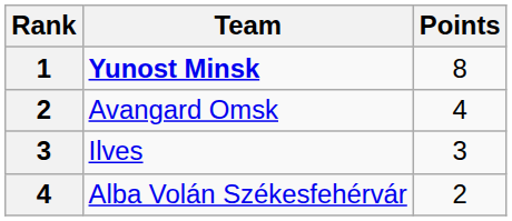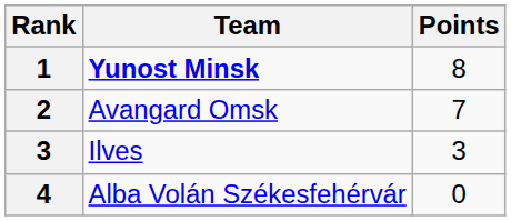 <table class="wikitable" style="text-align: center;">
 <tr>
 <th>Rank</th>
 <th>Team</th>
 <th>Points</th>
 </tr>
 <tr>
 <th>1</th>
 <td style="text-align: left;"> <strong><a href='#'>Yunost Minsk</a></strong></td>
 <td>8</td>
 </tr>
 <tr>
 <th>2</th>
 <td style="text-align: left;"> <a href='#'>Avangard Omsk</a></td>
-<td>4</td>
+<td>7</td>
 </tr>
 <tr>
 <th>3</th>
 <td style="text-align: left;"> <a href='#'>Ilves</a></td>
 <td>3</td>
 </tr>
 <tr>
 <th>4</th>
 <td style="text-align: left;"> <a href='#'>Alba Volán Székesfehérvár</a></td>
-<td>2</td>
+<td>0</td>
 </tr>
 </table>
